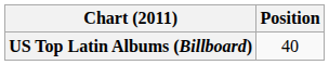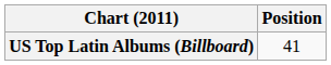 <table class="wikitable plainrowheaders" style="text-align:center">
 <tr>
 <th scope="col">Chart (2011)</th>
 <th scope="col">Position</th>
 </tr>
 <tr>
 <th scope="row">US Top Latin Albums (<em>Billboard</em>)</th>
-<td>40</td>
+<td>41</td>
 </tr>
 </table>
